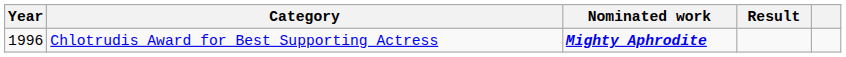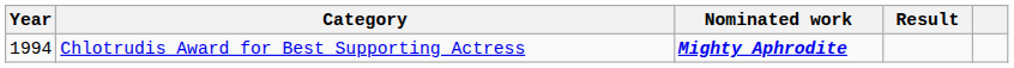 <table class="wikitable">
 <tr>
 <th>Year</th>
 <th width="450">Category</th>
 <th width="148">Nominated work</th>
 <th width="60">Result</th>
 <th width="20" class="unsortable"></th>
 </tr>
 <tr>
-<td>1996</td>
+<td>1994</td>
 <td><a href='#'>Chlotrudis Award for Best Supporting Actress</a></td>
 <td><strong><em><a href='#'>Mighty Aphrodite</a></em></strong></td>
 <td></td>
 <td></td>
 </tr>
 </table>
